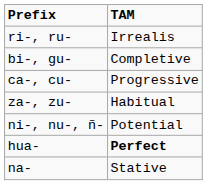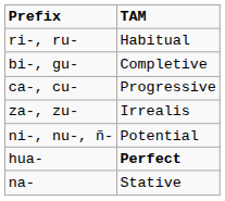 <table class="wikitable">
 <tr>
 <td><strong>Prefix</strong></td>
 <td><strong>TAM</strong></td>
 </tr>
 <tr>
 <td>ri-, ru-</td>
-<td>Irrealis</td>
+<td>Habitual</td>
 </tr>
 <tr>
 <td>bi-, gu-</td>
 <td>Completive</td>
 </tr>
 <tr>
 <td>ca-, cu-</td>
 <td>Progressive</td>
 </tr>
 <tr>
 <td>za-, zu-</td>
-<td>Habitual</td>
+<td>Irrealis</td>
 </tr>
 <tr>
 <td>ni-, nu-, ñ-</td>
 <td>Potential</td>
 </tr>
 <tr>
 <td>hua-</td>
 <td><strong>Perfect</strong></td>
 </tr>
 <tr>
 <td>na-</td>
 <td>Stative</td>
 </tr>
 </table>
